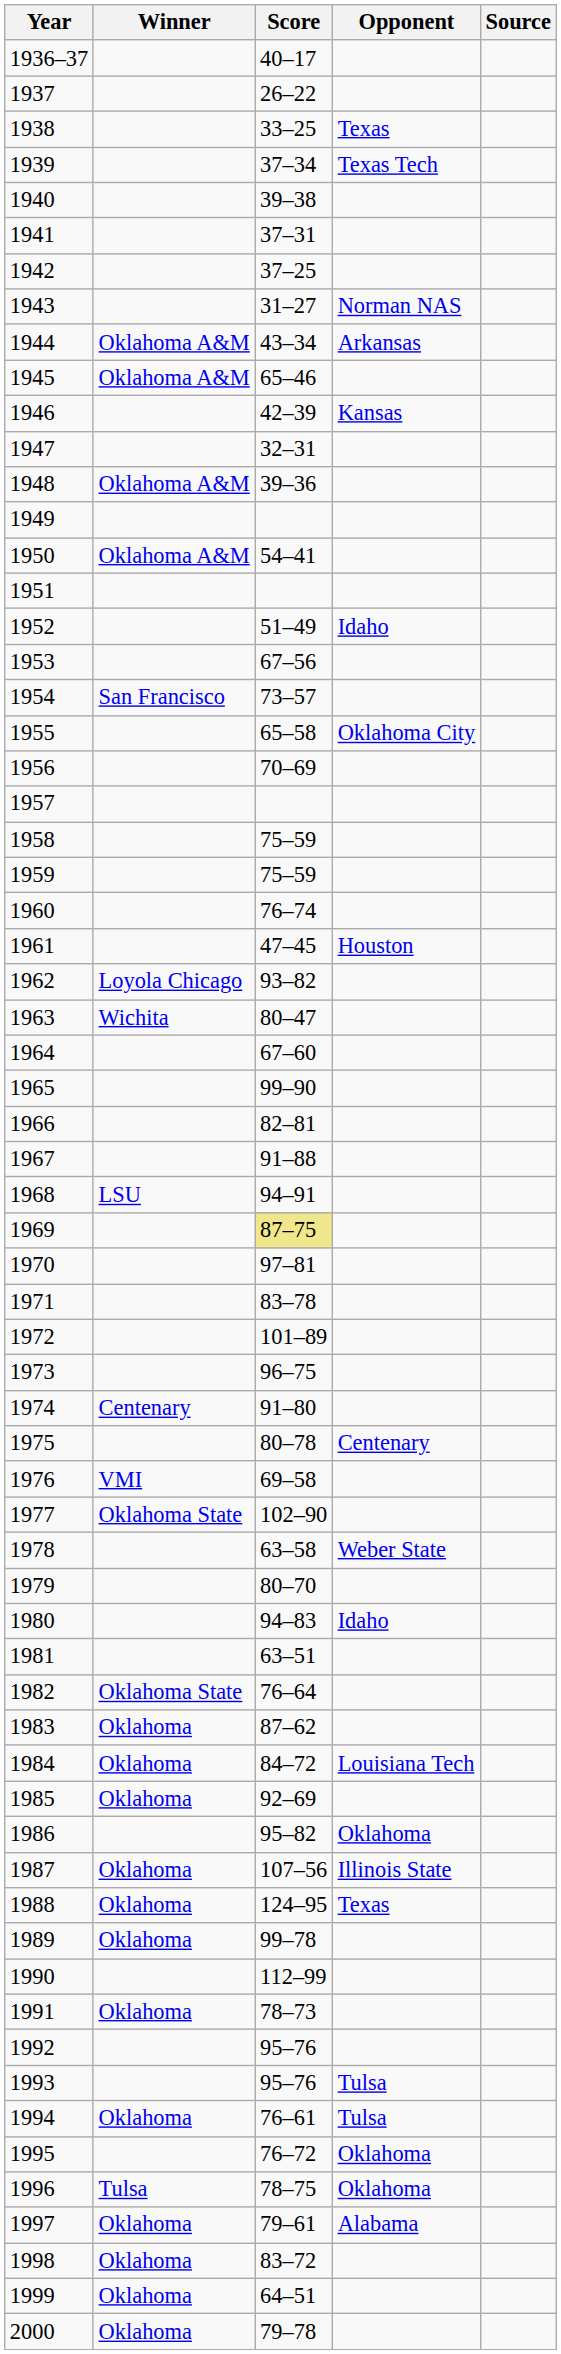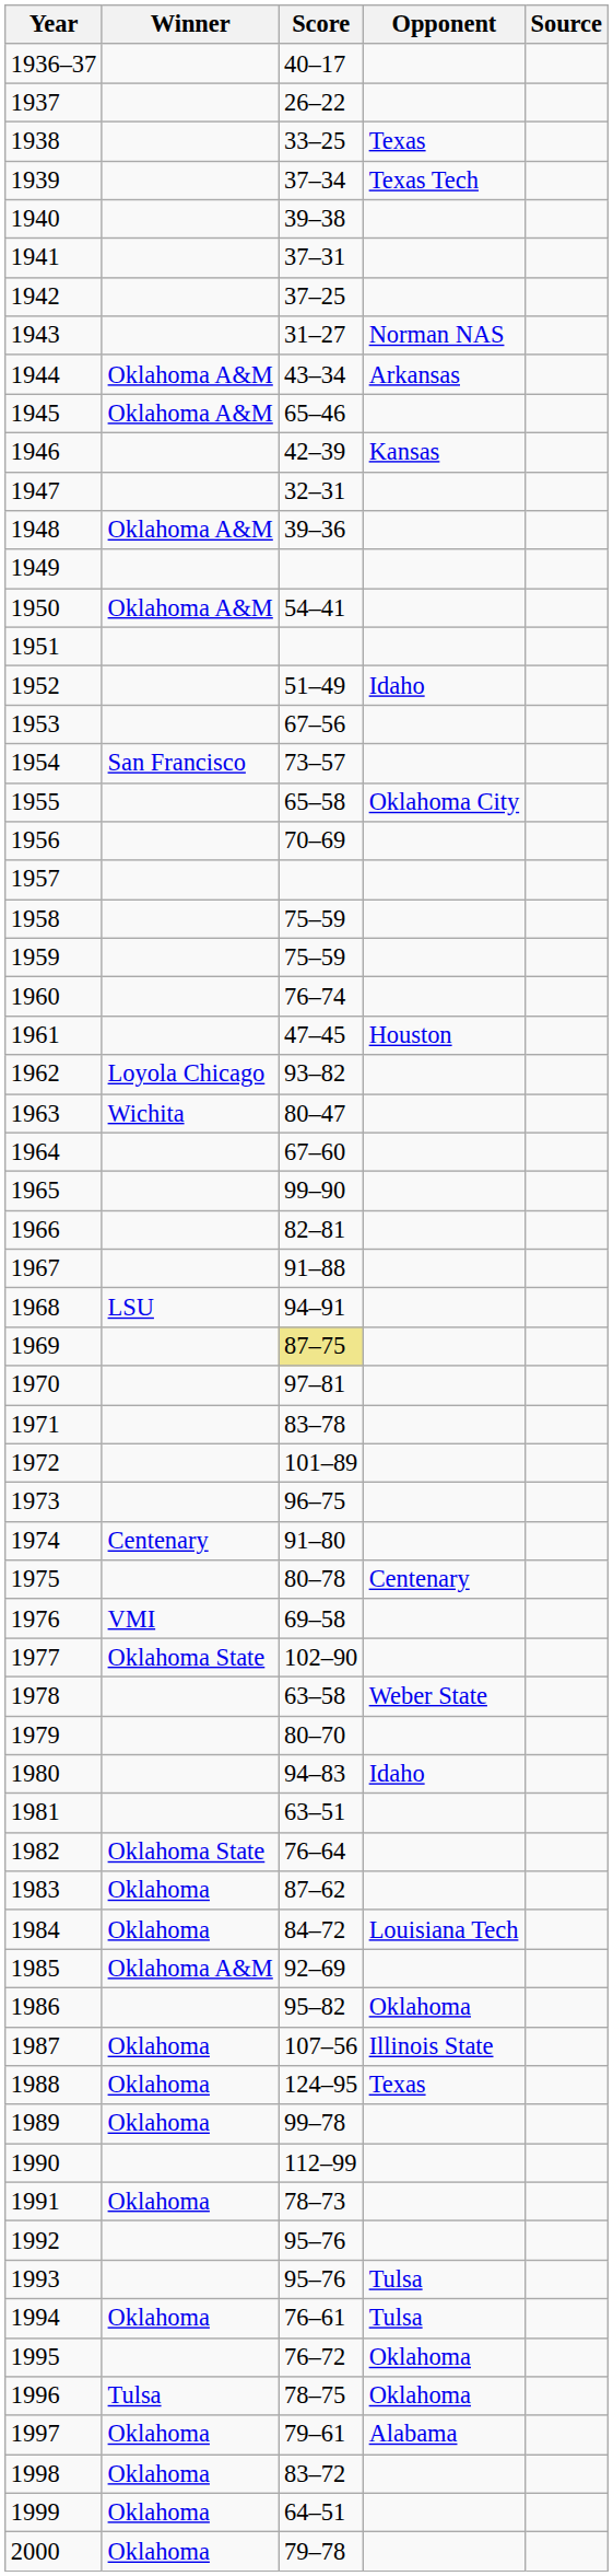 <table class="wikitable">
 <tr>
 <th>Year</th>
 <th>Winner</th>
 <th>Score</th>
 <th>Opponent</th>
 <th>Source</th>
 </tr>
 <tr>
 <td>1936–37</td>
 <td></td>
 <td>40–17</td>
 <td></td>
 <td></td>
 </tr>
 <tr>
 <td>1937</td>
 <td></td>
 <td>26–22</td>
 <td></td>
 <td></td>
 </tr>
 <tr>
 <td>1938</td>
 <td></td>
 <td>33–25</td>
 <td><a href='#'>Texas</a></td>
 <td></td>
 </tr>
 <tr>
 <td>1939</td>
 <td></td>
 <td>37–34</td>
 <td><a href='#'>Texas Tech</a></td>
 <td></td>
 </tr>
 <tr>
 <td>1940</td>
 <td></td>
 <td>39–38</td>
 <td></td>
 <td></td>
 </tr>
 <tr>
 <td>1941</td>
 <td></td>
 <td>37–31</td>
 <td></td>
 <td></td>
 </tr>
 <tr>
 <td>1942</td>
 <td></td>
 <td>37–25</td>
 <td></td>
 <td></td>
 </tr>
 <tr>
 <td>1943</td>
 <td></td>
 <td>31–27</td>
 <td><a href='#'>Norman NAS</a></td>
 <td></td>
 </tr>
 <tr>
 <td>1944</td>
 <td><a href='#'>Oklahoma A&M</a></td>
 <td>43–34</td>
 <td><a href='#'>Arkansas</a></td>
 <td></td>
 </tr>
 <tr>
 <td>1945</td>
 <td><a href='#'>Oklahoma A&M</a></td>
 <td>65–46</td>
 <td></td>
 <td></td>
 </tr>
 <tr>
 <td>1946</td>
 <td></td>
 <td>42–39</td>
 <td><a href='#'>Kansas</a></td>
 <td></td>
 </tr>
 <tr>
 <td>1947</td>
 <td></td>
 <td>32–31</td>
 <td></td>
 <td></td>
 </tr>
 <tr>
 <td>1948</td>
 <td><a href='#'>Oklahoma A&M</a></td>
 <td>39–36</td>
 <td></td>
 <td></td>
 </tr>
 <tr>
 <td>1949</td>
 <td></td>
 <td></td>
 <td></td>
 <td></td>
 </tr>
 <tr>
 <td>1950</td>
 <td><a href='#'>Oklahoma A&M</a></td>
 <td>54–41</td>
 <td></td>
 <td></td>
 </tr>
 <tr>
 <td>1951</td>
 <td></td>
 <td></td>
 <td></td>
 <td></td>
 </tr>
 <tr>
 <td>1952</td>
 <td></td>
 <td>51–49</td>
 <td><a href='#'>Idaho</a></td>
 <td></td>
 </tr>
 <tr>
 <td>1953</td>
 <td></td>
 <td>67–56</td>
 <td></td>
 <td></td>
 </tr>
 <tr>
 <td>1954</td>
 <td><a href='#'>San Francisco</a></td>
 <td>73–57</td>
 <td></td>
 <td></td>
 </tr>
 <tr>
 <td>1955</td>
 <td></td>
 <td>65–58</td>
 <td><a href='#'>Oklahoma City</a></td>
 <td></td>
 </tr>
 <tr>
 <td>1956</td>
 <td></td>
 <td>70–69</td>
 <td></td>
 <td></td>
 </tr>
 <tr>
 <td>1957</td>
 <td></td>
 <td></td>
 <td></td>
 <td></td>
 </tr>
 <tr>
 <td>1958</td>
 <td></td>
 <td>75–59</td>
 <td></td>
 <td></td>
 </tr>
 <tr>
 <td>1959</td>
 <td></td>
 <td>75–59</td>
 <td></td>
 <td></td>
 </tr>
 <tr>
 <td>1960</td>
 <td></td>
 <td>76–74</td>
 <td></td>
 <td></td>
 </tr>
 <tr>
 <td>1961</td>
 <td></td>
 <td>47–45</td>
 <td><a href='#'>Houston</a></td>
 <td></td>
 </tr>
 <tr>
 <td>1962</td>
 <td><a href='#'>Loyola Chicago</a></td>
 <td>93–82</td>
 <td></td>
 <td></td>
 </tr>
 <tr>
 <td>1963</td>
 <td><a href='#'>Wichita</a></td>
 <td>80–47</td>
 <td></td>
 <td></td>
 </tr>
 <tr>
 <td>1964</td>
 <td></td>
 <td>67–60</td>
 <td></td>
 <td></td>
 </tr>
 <tr>
 <td>1965</td>
 <td></td>
 <td>99–90</td>
 <td></td>
 <td></td>
 </tr>
 <tr>
 <td>1966</td>
 <td></td>
 <td>82–81</td>
 <td></td>
 <td></td>
 </tr>
 <tr>
 <td>1967</td>
 <td></td>
 <td>91–88</td>
 <td></td>
 <td></td>
 </tr>
 <tr>
 <td>1968</td>
 <td><a href='#'>LSU</a></td>
 <td>94–91</td>
 <td></td>
 <td></td>
 </tr>
 <tr>
 <td>1969</td>
 <td></td>
 <td style="background: khaki;">87–75</td>
 <td></td>
 <td></td>
 </tr>
 <tr>
 <td>1970</td>
 <td></td>
 <td>97–81</td>
 <td></td>
 <td></td>
 </tr>
 <tr>
 <td>1971</td>
 <td></td>
 <td>83–78</td>
 <td></td>
 <td></td>
 </tr>
 <tr>
 <td>1972</td>
 <td></td>
 <td>101–89</td>
 <td></td>
 <td></td>
 </tr>
 <tr>
 <td>1973</td>
 <td></td>
 <td>96–75</td>
 <td></td>
 <td></td>
 </tr>
 <tr>
 <td>1974</td>
 <td><a href='#'>Centenary</a></td>
 <td>91–80</td>
 <td></td>
 <td></td>
 </tr>
 <tr>
 <td>1975</td>
 <td></td>
 <td>80–78</td>
 <td><a href='#'>Centenary</a></td>
 <td></td>
 </tr>
 <tr>
 <td>1976</td>
 <td><a href='#'>VMI</a></td>
 <td>69–58</td>
 <td></td>
 <td></td>
 </tr>
 <tr>
 <td>1977</td>
 <td><a href='#'>Oklahoma State</a></td>
 <td>102–90</td>
 <td></td>
 <td></td>
 </tr>
 <tr>
 <td>1978</td>
 <td></td>
 <td>63–58</td>
 <td><a href='#'>Weber State</a></td>
 <td></td>
 </tr>
 <tr>
 <td>1979</td>
 <td></td>
 <td>80–70</td>
 <td></td>
 <td></td>
 </tr>
 <tr>
 <td>1980</td>
 <td></td>
 <td>94–83</td>
 <td><a href='#'>Idaho</a></td>
 <td></td>
 </tr>
 <tr>
 <td>1981</td>
 <td></td>
 <td>63–51</td>
 <td></td>
 <td></td>
 </tr>
 <tr>
 <td>1982</td>
 <td><a href='#'>Oklahoma State</a></td>
 <td>76–64</td>
 <td></td>
 <td></td>
 </tr>
 <tr>
 <td>1983</td>
 <td><a href='#'>Oklahoma</a></td>
 <td>87–62</td>
 <td></td>
 <td></td>
 </tr>
 <tr>
 <td>1984</td>
 <td><a href='#'>Oklahoma</a></td>
 <td>84–72</td>
 <td><a href='#'>Louisiana Tech</a></td>
 <td></td>
 </tr>
 <tr>
 <td>1985</td>
-<td><a href='#'>Oklahoma</a></td>
+<td><a href='#'>Oklahoma A&M</a></td>
 <td>92–69</td>
 <td></td>
 <td></td>
 </tr>
 <tr>
 <td>1986</td>
 <td></td>
 <td>95–82</td>
 <td><a href='#'>Oklahoma</a></td>
 <td></td>
 </tr>
 <tr>
 <td>1987</td>
 <td><a href='#'>Oklahoma</a></td>
 <td>107–56</td>
 <td><a href='#'>Illinois State</a></td>
 <td></td>
 </tr>
 <tr>
 <td>1988</td>
 <td><a href='#'>Oklahoma</a></td>
 <td>124–95</td>
 <td><a href='#'>Texas</a></td>
 <td></td>
 </tr>
 <tr>
 <td>1989</td>
 <td><a href='#'>Oklahoma</a></td>
 <td>99–78</td>
 <td></td>
 <td></td>
 </tr>
 <tr>
 <td>1990</td>
 <td></td>
 <td>112–99</td>
 <td></td>
 <td></td>
 </tr>
 <tr>
 <td>1991</td>
 <td><a href='#'>Oklahoma</a></td>
 <td>78–73</td>
 <td></td>
 <td></td>
 </tr>
 <tr>
 <td>1992</td>
 <td></td>
 <td>95–76</td>
 <td></td>
 <td></td>
 </tr>
 <tr>
 <td>1993</td>
 <td></td>
 <td>95–76</td>
 <td><a href='#'>Tulsa</a></td>
 <td></td>
 </tr>
 <tr>
 <td>1994</td>
 <td><a href='#'>Oklahoma</a></td>
 <td>76–61</td>
 <td><a href='#'>Tulsa</a></td>
 <td></td>
 </tr>
 <tr>
 <td>1995</td>
 <td></td>
 <td>76–72</td>
 <td><a href='#'>Oklahoma</a></td>
 <td></td>
 </tr>
 <tr>
 <td>1996</td>
 <td><a href='#'>Tulsa</a></td>
 <td>78–75</td>
 <td><a href='#'>Oklahoma</a></td>
 <td></td>
 </tr>
 <tr>
 <td>1997</td>
 <td><a href='#'>Oklahoma</a></td>
 <td>79–61</td>
 <td><a href='#'>Alabama</a></td>
 <td></td>
 </tr>
 <tr>
 <td>1998</td>
 <td><a href='#'>Oklahoma</a></td>
 <td>83–72</td>
 <td></td>
 <td></td>
 </tr>
 <tr>
 <td>1999</td>
 <td><a href='#'>Oklahoma</a></td>
 <td>64–51</td>
 <td></td>
 <td></td>
 </tr>
 <tr>
 <td>2000</td>
 <td><a href='#'>Oklahoma</a></td>
 <td>79–78</td>
 <td></td>
 <td></td>
 </tr>
 </table>
